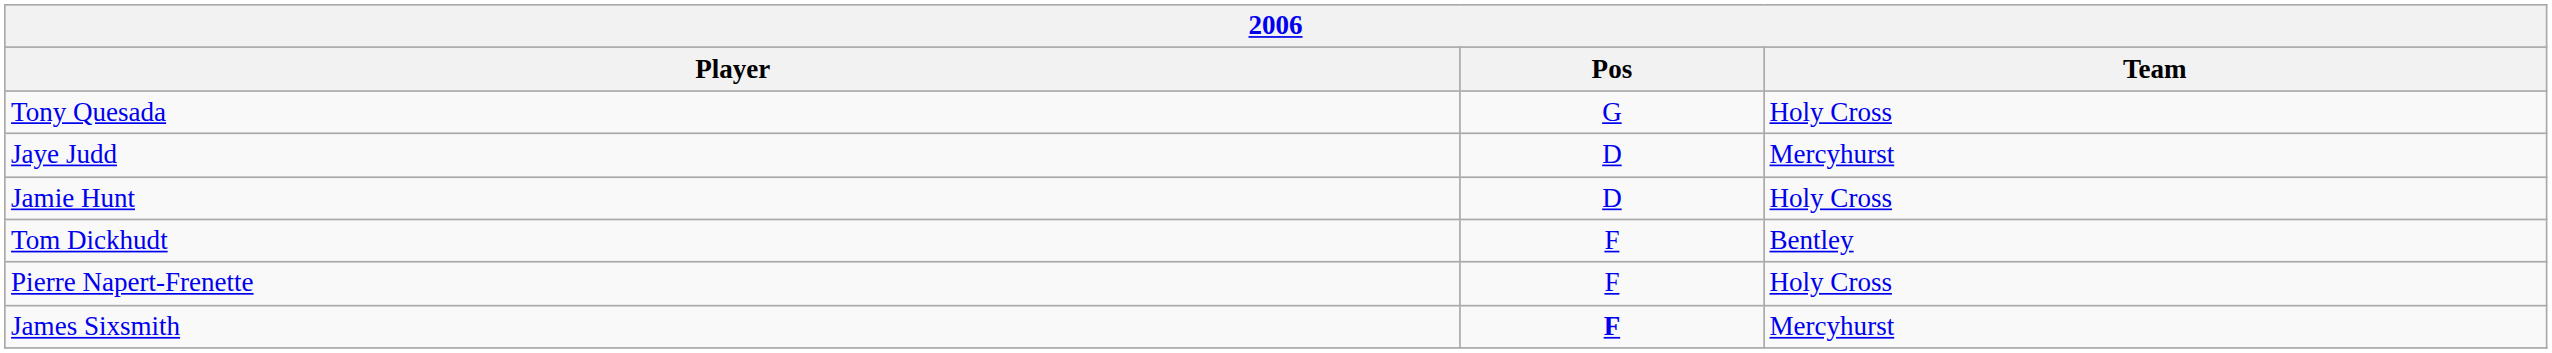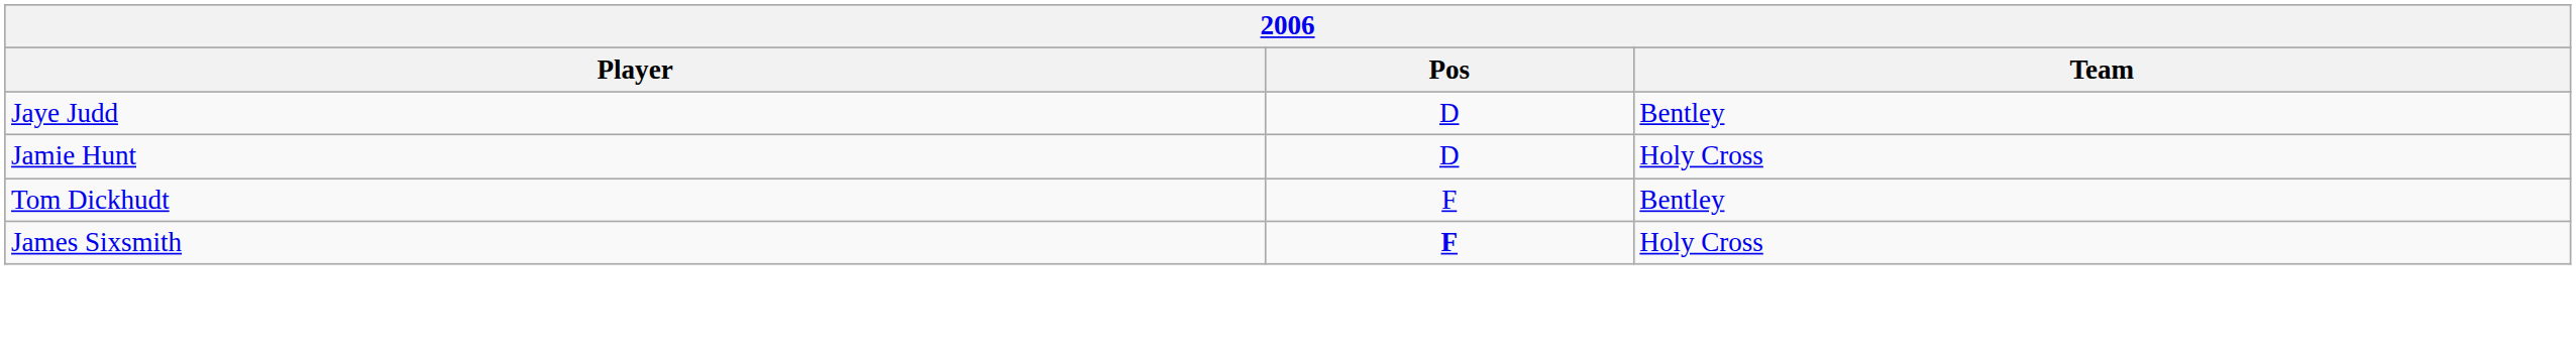 <table class="wikitable" width=95%>
 <tr>
 <th colspan=3><a href='#'>2006</a></th>
 </tr>
 <tr>
 <th>Player</th>
 <th>Pos</th>
 <th>Team</th>
 </tr>
 <tr>
-<td><a href='#'>Tony Quesada</a></td>
-<td style="text-align:center;"><a href='#'>G</a></td>
-<td><a href='#'>Holy Cross</a></td>
-</tr>
-<tr>
 <td><a href='#'>Jaye Judd</a></td>
 <td style="text-align:center;"><a href='#'>D</a></td>
-<td><a href='#'>Mercyhurst</a></td>
+<td><a href='#'>Bentley</a></td>
 </tr>
 <tr>
 <td><a href='#'>Jamie Hunt</a></td>
 <td style="text-align:center;"><a href='#'>D</a></td>
 <td><a href='#'>Holy Cross</a></td>
 </tr>
 <tr>
 <td><a href='#'>Tom Dickhudt</a></td>
 <td style="text-align:center;"><a href='#'>F</a></td>
 <td><a href='#'>Bentley</a></td>
 </tr>
 <tr>
-<td><a href='#'>Pierre Napert-Frenette</a></td>
-<td style="text-align:center;"><a href='#'>F</a></td>
+<td><a href='#'>James Sixsmith</a></td>
+<td style="text-align:center;"><strong><a href='#'>F</a></strong></td>
 <td><a href='#'>Holy Cross</a></td>
 </tr>
-<tr>
-<td><a href='#'>James Sixsmith</a></td>
-<td style="text-align:center;"><strong><a href='#'>F</a></strong></td>
-<td><a href='#'>Mercyhurst</a></td>
-</tr>
 </table>
